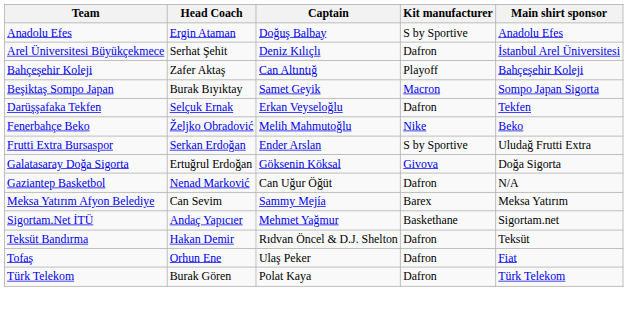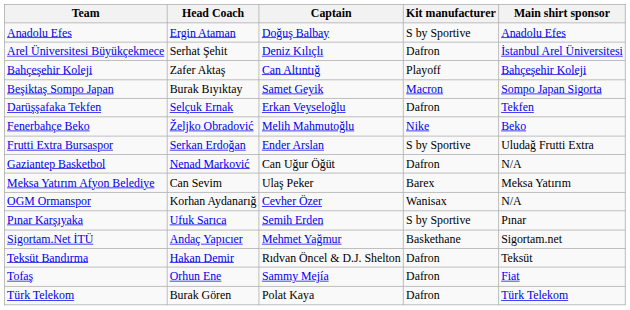 <table class="wikitable sortable" style="text-align: left;">
 <tr>
 <th>Team</th>
 <th>Head Coach</th>
 <th>Captain</th>
 <th>Kit manufacturer</th>
 <th>Main shirt sponsor</th>
 </tr>
 <tr>
 <td><a href='#'>Anadolu Efes</a></td>
 <td> <a href='#'>Ergin Ataman</a></td>
 <td> <a href='#'>Doğuş Balbay</a></td>
 <td>S by Sportive</td>
 <td><a href='#'>Anadolu Efes</a></td>
 </tr>
 <tr>
 <td><a href='#'>Arel Üniversitesi Büyükçekmece</a></td>
 <td> Serhat Şehit</td>
 <td> <a href='#'>Deniz Kılıçlı</a></td>
 <td>Dafron</td>
 <td><a href='#'>İstanbul Arel Üniversitesi</a></td>
 </tr>
 <tr>
 <td><a href='#'>Bahçeşehir Koleji</a></td>
 <td> Zafer Aktaş</td>
 <td> <a href='#'>Can Altıntığ</a></td>
 <td>Playoff</td>
 <td><a href='#'>Bahçeşehir Koleji</a></td>
 </tr>
 <tr>
 <td><a href='#'>Beşiktaş Sompo Japan</a></td>
 <td> Burak Bıyıktay</td>
 <td> <a href='#'>Samet Geyik</a></td>
 <td><a href='#'>Macron</a></td>
 <td><a href='#'>Sompo Japan Sigorta</a></td>
 </tr>
 <tr>
 <td><a href='#'>Darüşşafaka Tekfen</a></td>
 <td> <a href='#'>Selçuk Ernak</a></td>
 <td> <a href='#'>Erkan Veyseloğlu</a></td>
 <td>Dafron</td>
 <td><a href='#'>Tekfen</a></td>
 </tr>
 <tr>
 <td><a href='#'>Fenerbahçe Beko</a></td>
 <td> <a href='#'>Željko Obradović</a></td>
 <td> <a href='#'>Melih Mahmutoğlu</a></td>
 <td><a href='#'>Nike</a></td>
 <td><a href='#'>Beko</a></td>
 </tr>
 <tr>
 <td><a href='#'>Frutti Extra Bursaspor</a></td>
 <td> <a href='#'>Serkan Erdoğan</a></td>
 <td> <a href='#'>Ender Arslan</a></td>
 <td>S by Sportive</td>
 <td>Uludağ Frutti Extra</td>
 </tr>
 <tr>
-<td><a href='#'>Galatasaray Doğa Sigorta</a></td>
-<td> Ertuğrul Erdoğan</td>
-<td> <a href='#'>Göksenin Köksal</a></td>
-<td><a href='#'>Givova</a></td>
-<td>Doğa Sigorta</td>
-</tr>
-<tr>
 <td><a href='#'>Gaziantep Basketbol</a></td>
 <td> <a href='#'>Nenad Marković</a></td>
 <td> Can Uğur Öğüt</td>
 <td>Dafron</td>
 <td>N/A</td>
 </tr>
 <tr>
 <td><a href='#'>Meksa Yatırım Afyon Belediye</a></td>
 <td> Can Sevim</td>
-<td> <a href='#'>Sammy Mejía</a></td>
+<td> Ulaş Peker</td>
 <td>Barex</td>
 <td>Meksa Yatırım</td>
+</tr>
+<tr>
+<td><a href='#'>OGM Ormanspor</a></td>
+<td> Korhan Aydanarığ</td>
+<td> <a href='#'>Cevher Özer</a></td>
+<td>Wanisax</td>
+<td>N/A</td>
+</tr>
+<tr>
+<td><a href='#'>Pınar Karşıyaka</a></td>
+<td> <a href='#'>Ufuk Sarıca</a></td>
+<td> <a href='#'>Semih Erden</a></td>
+<td>S by Sportive</td>
+<td>Pınar</td>
 </tr>
 <tr>
 <td><a href='#'>Sigortam.Net İTÜ</a></td>
 <td> <a href='#'>Andaç Yapıcıer</a></td>
 <td> <a href='#'>Mehmet Yağmur</a></td>
 <td>Baskethane</td>
 <td>Sigortam.net</td>
 </tr>
 <tr>
 <td><a href='#'>Teksüt Bandırma</a></td>
 <td> <a href='#'>Hakan Demir</a></td>
 <td> Rıdvan Öncel &  D.J. Shelton</td>
 <td>Dafron</td>
 <td>Teksüt</td>
 </tr>
 <tr>
 <td><a href='#'>Tofaş</a></td>
 <td> <a href='#'>Orhun Ene</a></td>
-<td> Ulaş Peker</td>
+<td> <a href='#'>Sammy Mejía</a></td>
 <td>Dafron</td>
 <td><a href='#'>Fiat</a></td>
 </tr>
 <tr>
 <td><a href='#'>Türk Telekom</a></td>
 <td> Burak Gören</td>
 <td> Polat Kaya</td>
 <td>Dafron</td>
 <td><a href='#'>Türk Telekom</a></td>
 </tr>
 </table>
